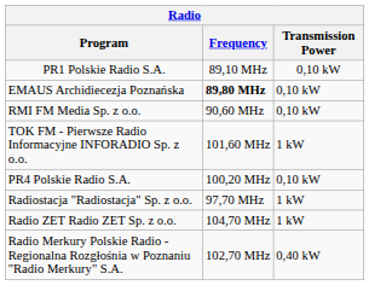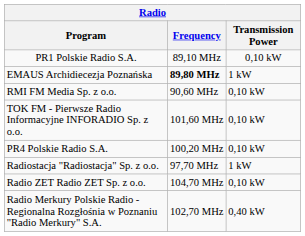 <table class="wikitable" style="width: 450px;">
 <tr>
 <th colspan="4" align="center"><a href='#'>Radio</a></th>
 </tr>
 <tr>
 <th>Program</th>
 <th><a href='#'>Frequency</a></th>
 <th>Transmission Power</th>
 </tr>
 <tr align="center">
 <td>PR1 Polskie Radio S.A.</td>
 <td>89,10 MHz</td>
 <td>0,10 kW</td>
 </tr>
 <tr>
 <td>EMAUS Archidiecezja Poznańska</td>
 <td><strong>89,80 MHz</strong></td>
-<td>0,10 kW</td>
+<td>1 kW</td>
 </tr>
 <tr>
 <td>RMI FM Media Sp. z o.o.</td>
 <td>90,60 MHz</td>
 <td>0,10 kW</td>
 </tr>
 <tr>
 <td>TOK FM - Pierwsze Radio Informacyjne INFORADIO Sp. z o.o.</td>
 <td>101,60 MHz</td>
-<td>1 kW</td>
+<td>0,10 kW</td>
 </tr>
 <tr>
 <td>PR4 Polskie Radio S.A.</td>
 <td>100,20 MHz</td>
 <td>0,10 kW</td>
 </tr>
 <tr>
 <td>Radiostacja "Radiostacja" Sp. z o.o.</td>
 <td>97,70 MHz</td>
 <td>1 kW</td>
 </tr>
 <tr>
 <td>Radio ZET Radio ZET Sp. z o.o.</td>
 <td>104,70 MHz</td>
-<td>1 kW</td>
+<td>0,10 kW</td>
 </tr>
 <tr>
 <td>Radio Merkury Polskie Radio - Regionalna Rozgłośnia w Poznaniu "Radio Merkury" S.A.</td>
 <td>102,70 MHz</td>
 <td>0,40 kW</td>
 </tr>
 </table>
